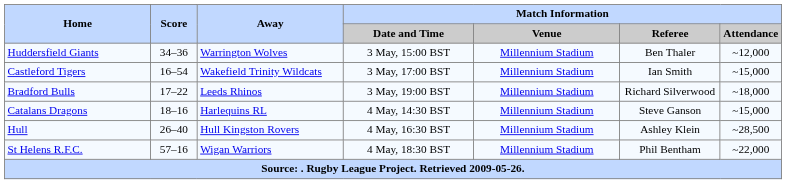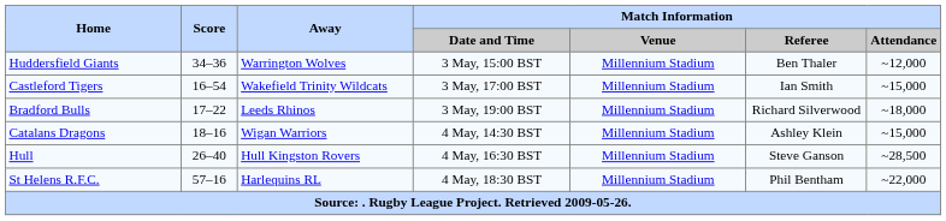 <table border="1" cellpadding="3" cellspacing="0" style="border-collapse:collapse; font-size:80%; text-align:center; width:100%;">
 <tr style="background:#c1d8ff;">
 <th rowspan="2" style="width:19%;">Home</th>
 <th rowspan="2" style="width:6%;">Score</th>
 <th rowspan="2" style="width:19%;">Away</th>
 <th colspan=6>Match Information</th>
 </tr>
 <tr style="background:#ccc;">
 <th width=17%>Date and Time</th>
 <th width=19%>Venue</th>
 <th width=13%>Referee</th>
 <th width=7%>Attendance</th>
 </tr>
 <tr style="background:#f5faff;">
 <td align=left> <a href='#'>Huddersfield Giants</a></td>
 <td>34–36</td>
 <td align=left> <a href='#'>Warrington Wolves</a></td>
 <td>3 May, 15:00 BST</td>
 <td><a href='#'>Millennium Stadium</a></td>
 <td>Ben Thaler</td>
 <td>~12,000</td>
 </tr>
 <tr style="background:#f5faff;">
 <td align=left> <a href='#'>Castleford Tigers</a></td>
 <td>16–54</td>
 <td align=left> <a href='#'>Wakefield Trinity Wildcats</a></td>
 <td>3 May, 17:00 BST</td>
 <td><a href='#'>Millennium Stadium</a></td>
 <td>Ian Smith</td>
 <td>~15,000</td>
 </tr>
 <tr style="background:#f5faff;">
 <td align=left> <a href='#'>Bradford Bulls</a></td>
 <td>17–22</td>
 <td align=left> <a href='#'>Leeds Rhinos</a></td>
 <td>3 May, 19:00 BST</td>
 <td><a href='#'>Millennium Stadium</a></td>
 <td>Richard Silverwood</td>
 <td>~18,000</td>
 </tr>
 <tr style="background:#f5faff;">
 <td align=left> <a href='#'>Catalans Dragons</a></td>
 <td>18–16</td>
-<td align=left> <a href='#'>Harlequins RL</a></td>
+<td align=left> <a href='#'>Wigan Warriors</a></td>
 <td>4 May, 14:30 BST</td>
 <td><a href='#'>Millennium Stadium</a></td>
-<td>Steve Ganson</td>
+<td>Ashley Klein</td>
 <td>~15,000</td>
 </tr>
 <tr style="background:#f5faff;">
 <td align=left> <a href='#'>Hull</a></td>
 <td>26–40</td>
 <td align=left> <a href='#'>Hull Kingston Rovers</a></td>
 <td>4 May, 16:30 BST</td>
 <td><a href='#'>Millennium Stadium</a></td>
-<td>Ashley Klein</td>
+<td>Steve Ganson</td>
 <td>~28,500</td>
 </tr>
 <tr style="background:#f5faff;">
 <td align=left> <a href='#'>St Helens R.F.C.</a></td>
 <td>57–16</td>
-<td align=left> <a href='#'>Wigan Warriors</a></td>
+<td align=left> <a href='#'>Harlequins RL</a></td>
 <td>4 May, 18:30 BST</td>
 <td><a href='#'>Millennium Stadium</a></td>
 <td>Phil Bentham</td>
 <td>~22,000</td>
 </tr>
 <tr style="background:#c1d8ff;">
 <th colspan=10>Source: . Rugby League Project. Retrieved 2009-05-26.</th>
 </tr>
 </table>
